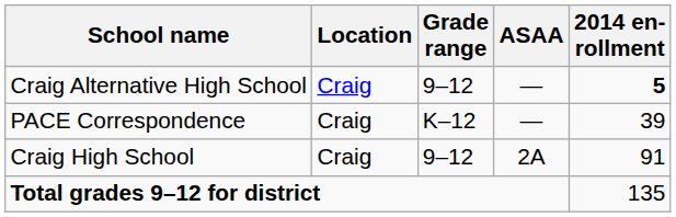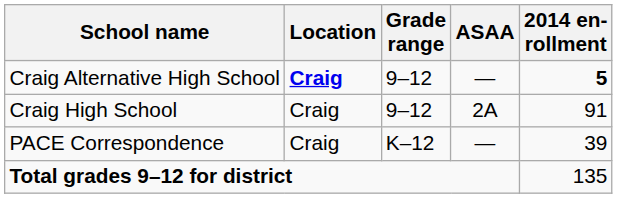 <table class="wikitable">
 <tr>
 <th>School name</th>
 <th>Location</th>
 <th>Grade<br>range</th>
 <th>ASAA</th>
 <th>2014 en-<br>rollment</th>
 </tr>
 <tr>
 <td>Craig Alternative High School</td>
-<td><a href='#'>Craig</a></td>
+<td><strong><a href='#'>Craig</a></strong></td>
 <td>9–12</td>
 <td align="center">—</td>
 <td align="right"><strong>5</strong></td>
+</tr>
+<tr>
+<td>Craig High School</td>
+<td>Craig</td>
+<td>9–12</td>
+<td align="center">2A</td>
+<td align="right">91</td>
 </tr>
 <tr>
 <td>PACE Correspondence</td>
 <td>Craig</td>
 <td>K–12</td>
 <td align="center">—</td>
 <td align="right">39</td>
 </tr>
 <tr>
-<td>Craig High School</td>
-<td>Craig</td>
-<td>9–12</td>
-<td align="center">2A</td>
-<td align="right">91</td>
-</tr>
-<tr>
 <td colspan="4"><strong>Total grades 9–12 for district</strong></td>
 <td align="right">135</td>
 </tr>
 </table>
